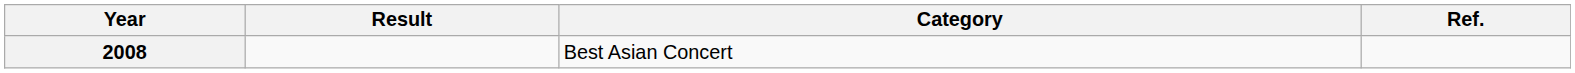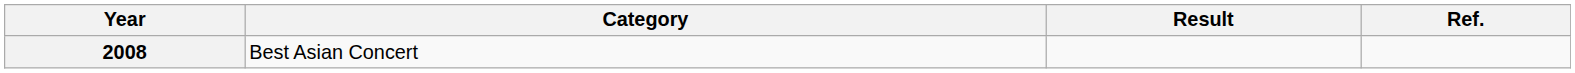 <table class="wikitable plainrowheaders" width="100%" "textcolor:#000;">
 <tr>
 <th>Year</th>
+<th>Category</th>
 <th>Result</th>
-<th>Category</th>
 <th>Ref.</th>
 </tr>
 <tr>
 <th>2008</th>
+<td>Best Asian Concert</td>
 <td></td>
-<td>Best Asian Concert</td>
 <td></td>
 </tr>
 </table>
